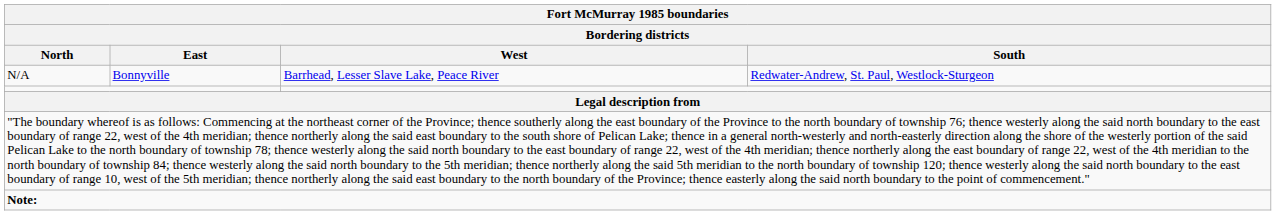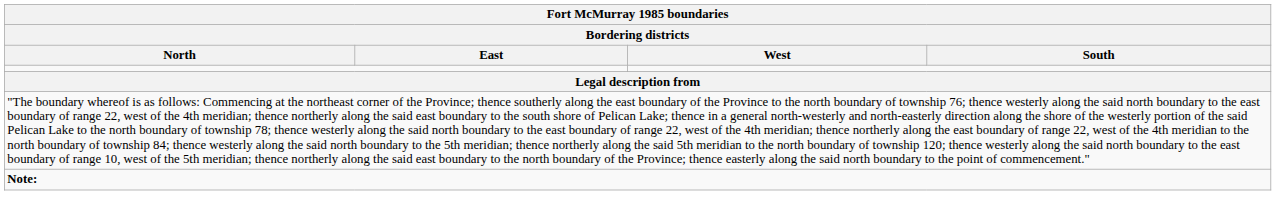 <table class="wikitable collapsible collapsed" style="width:100%;">
 <tr>
 <th colspan=4>Fort McMurray 1985 boundaries </th>
 </tr>
 <tr>
 <th colspan=4>Bordering districts</th>
 </tr>
 <tr>
 <th>North</th>
 <th>East</th>
 <th>West</th>
 <th>South</th>
-</tr>
-<tr>
-<td>N/A</td>
-<td><a href='#'>Bonnyville</a></td>
-<td><a href='#'>Barrhead</a>, <a href='#'>Lesser Slave Lake</a>, <a href='#'>Peace River</a></td>
-<td><a href='#'>Redwater-Andrew</a>, <a href='#'>St. Paul</a>, <a href='#'>Westlock-Sturgeon</a></td>
 </tr>
 <tr>
 <td colspan=2 align=center></td>
 <td colspan=2 align=center></td>
 </tr>
 <tr>
 <th colspan=4>Legal description from </th>
 </tr>
 <tr>
 <td colspan=4>"The boundary whereof is as follows: Commencing at the northeast corner of the Province; thence southerly along the east boundary of the Province to the north boundary of township 76; thence westerly along the said north boundary to the east boundary of range 22, west of the 4th meridian; thence northerly along the said east boundary to the south shore of Pelican Lake; thence in a general north-westerly and north-easterly direction along the shore of the westerly portion of the said Pelican Lake to the north boundary of township 78; thence westerly along the said north boundary to the east boundary of range 22, west of the 4th meridian; thence northerly along the east boundary of range 22, west of the 4th meridian to the north boundary of township 84; thence westerly along the said north boundary to the 5th meridian; thence northerly along the said 5th meridian to the north boundary of township 120; thence westerly along the said north boundary to the east boundary of range 10, west of the 5th meridian; thence northerly along the said east boundary to the north boundary of the Province; thence easterly along the said north boundary to the point of commencement."</td>
 </tr>
 <tr>
 <td colspan=4><strong>Note:</strong></td>
 </tr>
 </table>
